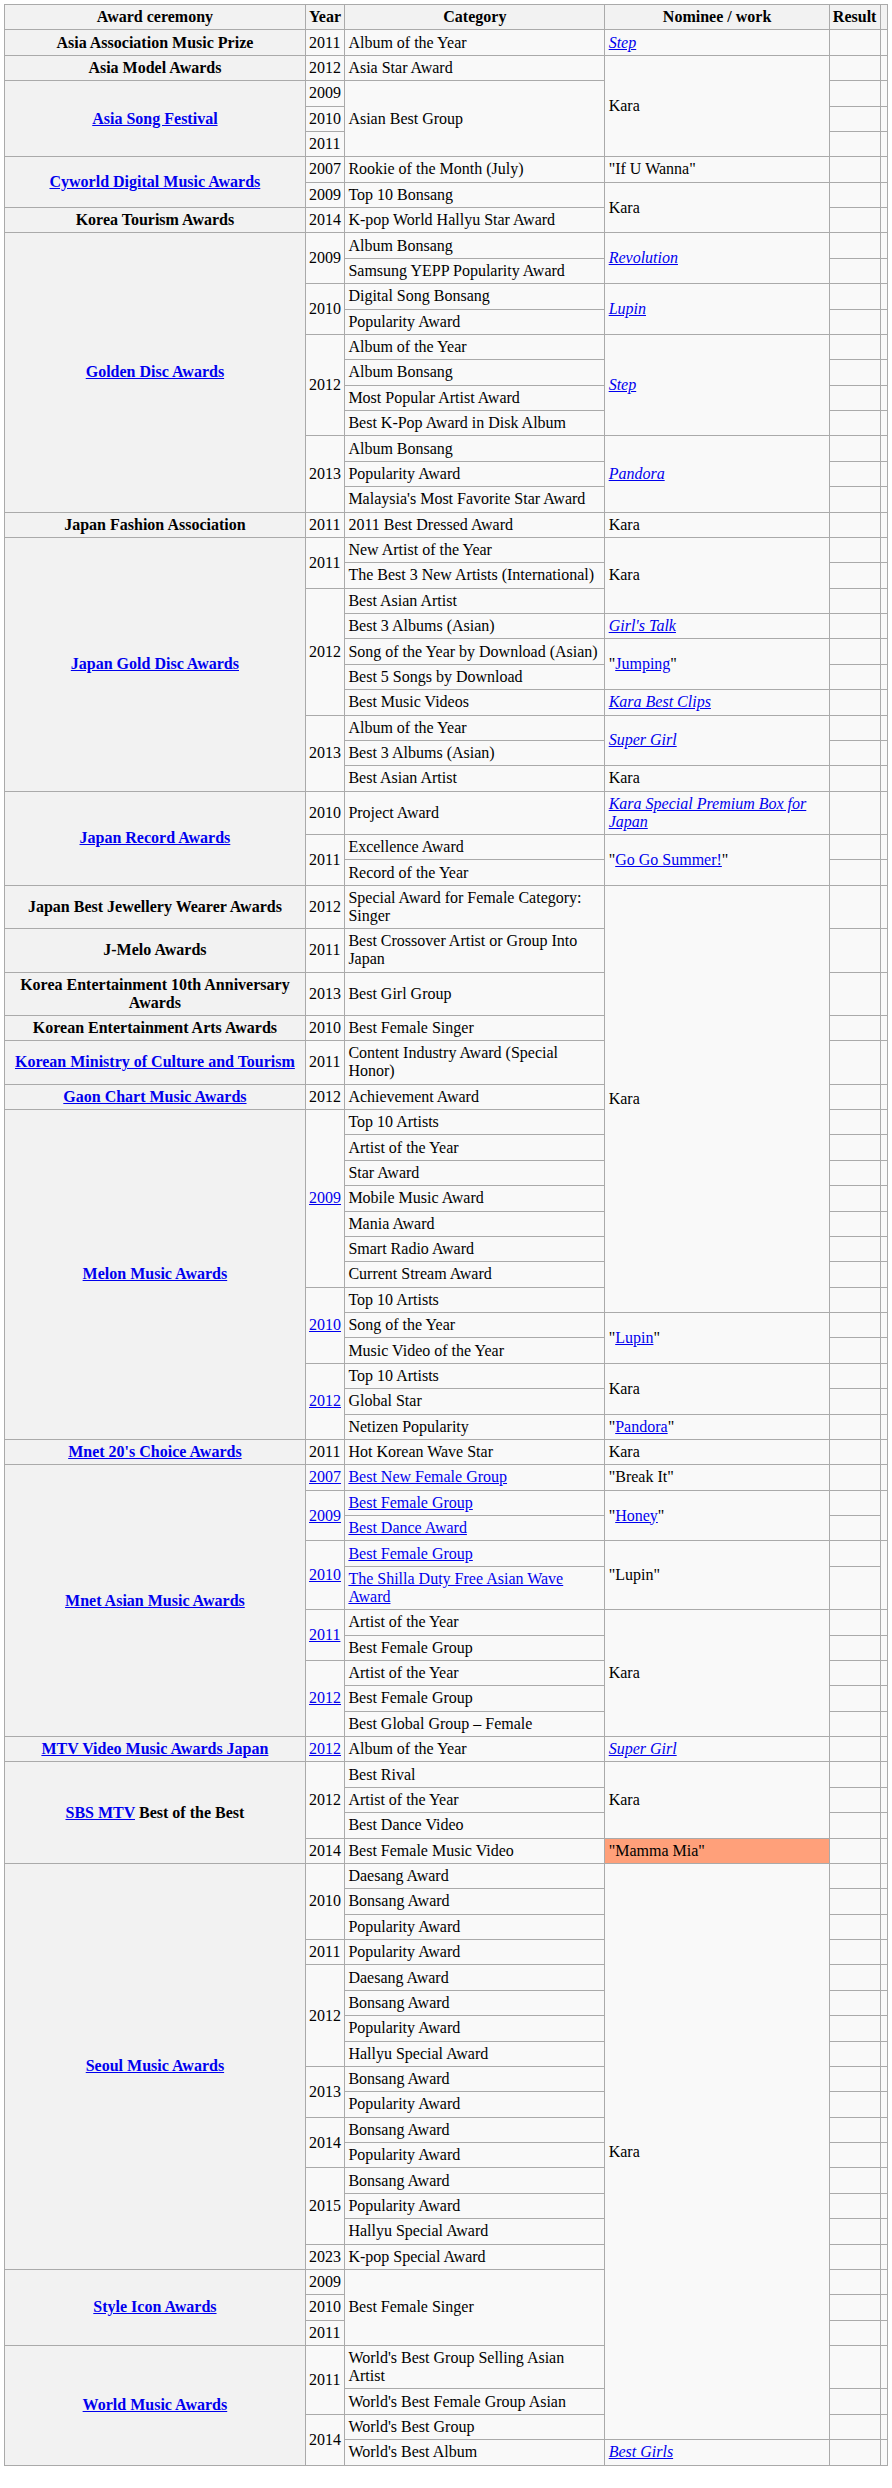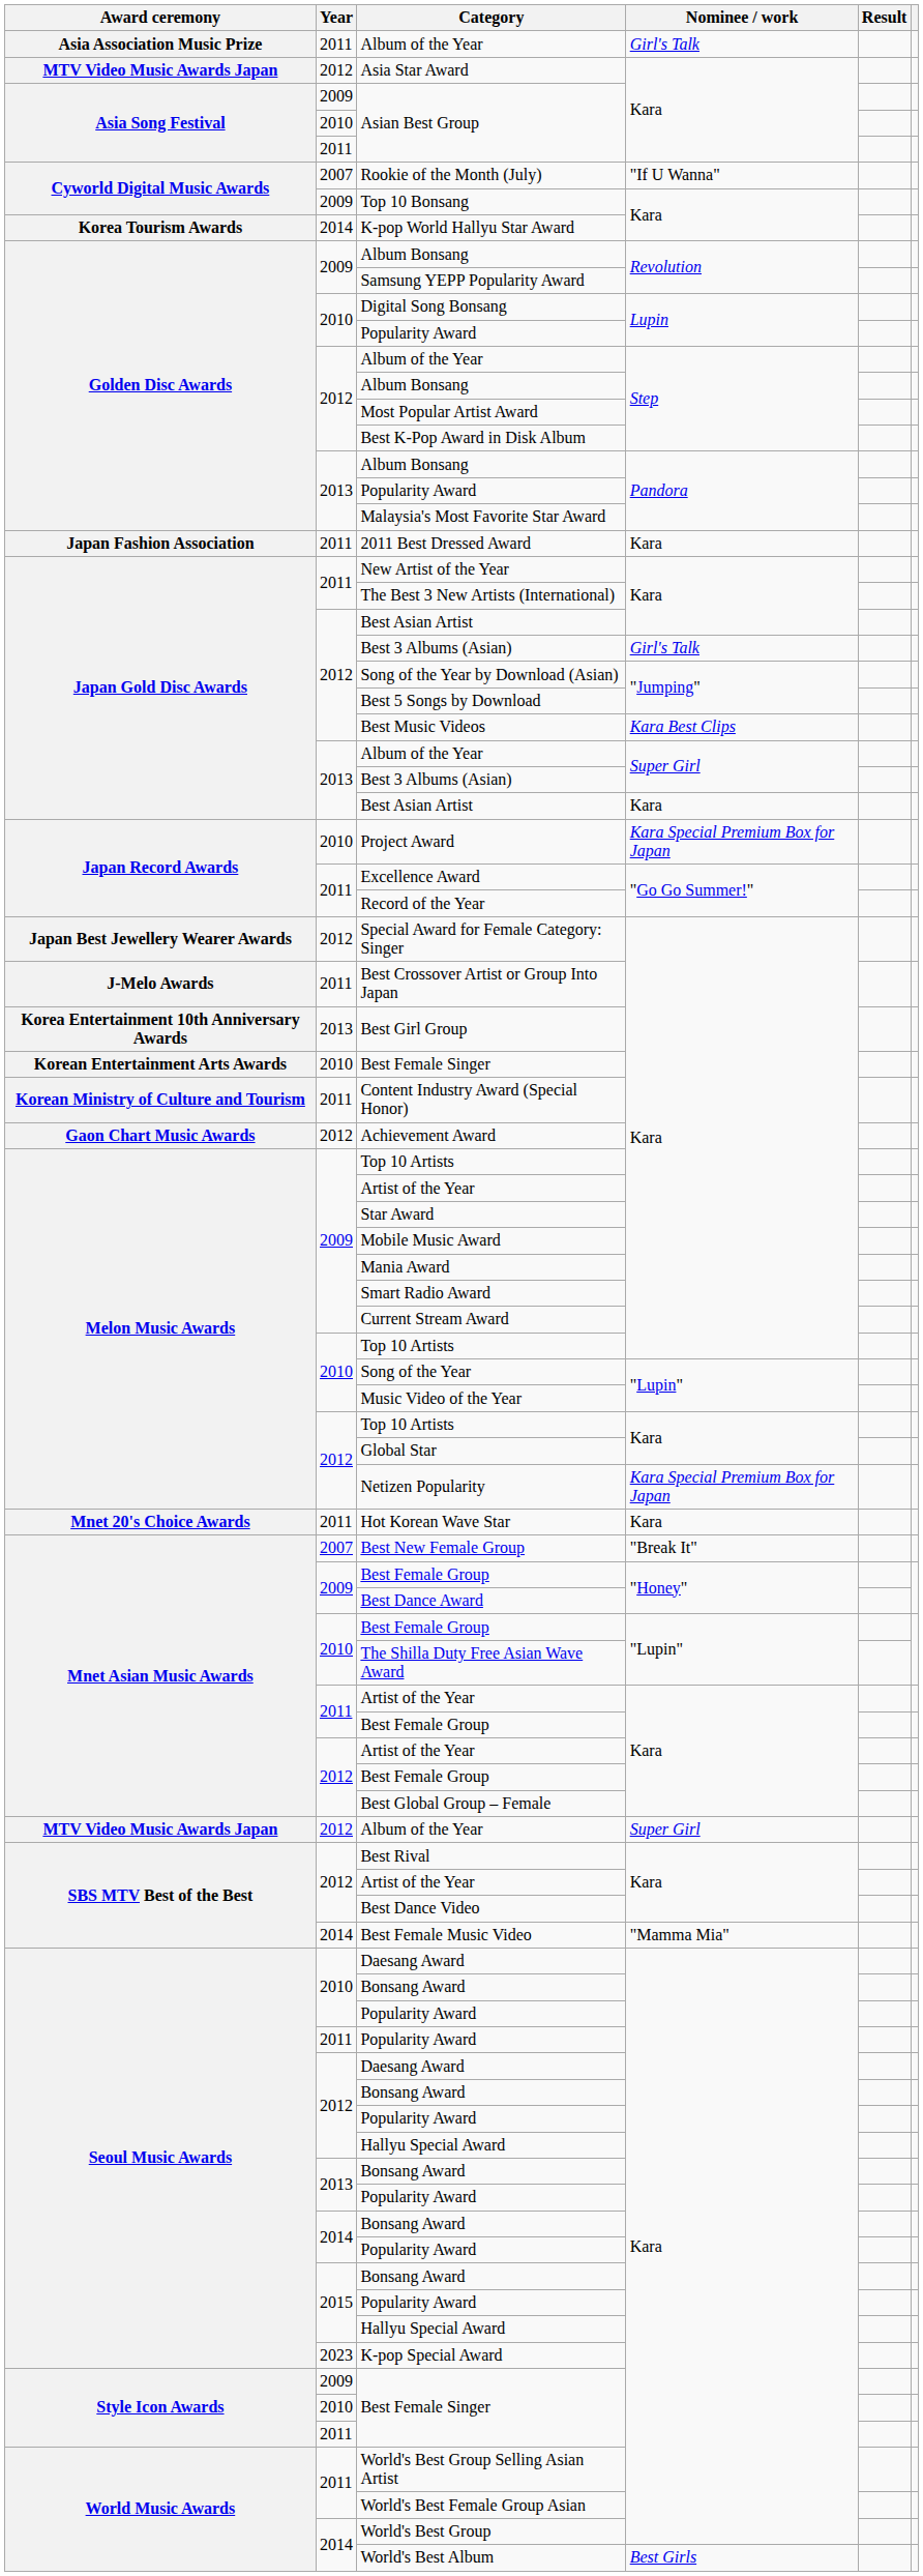 <table class="wikitable sortable plainrowheaders" style="width:100%">
 <tr>
 <th scope="col">Award ceremony</th>
 <th scope="col">Year</th>
 <th scope="col">Category</th>
 <th scope="col">Nominee / work</th>
 <th scope="col">Result</th>
 <th scope="col" class="unsortable"></th>
 </tr>
 <tr>
 <th scope="row">Asia Association Music Prize</th>
 <td>2011</td>
 <td>Album of the Year</td>
-<td><em><a href='#'>Step</a></em></td>
+<td><em><a href='#'>Girl's Talk</a></em></td>
 <td></td>
 <td></td>
 </tr>
 <tr>
-<th scope="row">Asia Model Awards</th>
+<th scope="row"><a href='#'>MTV Video Music Awards Japan</a></th>
 <td>2012</td>
 <td>Asia Star Award</td>
 <td rowspan="4">Kara</td>
 <td></td>
 <td style="text-align:center"></td>
 </tr>
 <tr>
 <th scope="row" rowspan="3"><a href='#'>Asia Song Festival</a></th>
 <td>2009</td>
 <td rowspan="3">Asian Best Group</td>
 <td></td>
 <td></td>
 </tr>
 <tr>
 <td>2010</td>
 <td></td>
 <td></td>
 </tr>
 <tr>
 <td>2011</td>
 <td></td>
 <td></td>
 </tr>
 <tr>
 <th scope="row" rowspan="2"><a href='#'>Cyworld Digital Music Awards</a></th>
 <td>2007</td>
 <td>Rookie of the Month (July)</td>
 <td>"If U Wanna"</td>
 <td></td>
 <td></td>
 </tr>
 <tr>
 <td>2009</td>
 <td>Top 10 Bonsang</td>
 <td rowspan="2">Kara</td>
 <td></td>
 <td></td>
 </tr>
 <tr>
 <th scope="row">Korea Tourism Awards</th>
 <td>2014</td>
 <td>K-pop World Hallyu Star Award</td>
 <td></td>
 <td style="text-align:center"></td>
 </tr>
 <tr>
 <th scope="row" rowspan="11"><a href='#'>Golden Disc Awards</a></th>
 <td rowspan="2">2009</td>
 <td>Album Bonsang</td>
 <td rowspan="2"><em><a href='#'>Revolution</a></em></td>
 <td></td>
 <td></td>
 </tr>
 <tr>
 <td>Samsung YEPP Popularity Award</td>
 <td></td>
 <td></td>
 </tr>
 <tr>
 <td rowspan="2">2010</td>
 <td>Digital Song Bonsang</td>
 <td rowspan="2"><em><a href='#'>Lupin</a></em></td>
 <td></td>
 <td></td>
 </tr>
 <tr>
 <td>Popularity Award</td>
 <td></td>
 <td></td>
 </tr>
 <tr>
 <td rowspan="4">2012</td>
 <td>Album of the Year</td>
 <td rowspan="4"><em><a href='#'>Step</a></em></td>
 <td></td>
 <td></td>
 </tr>
 <tr>
 <td>Album Bonsang</td>
 <td></td>
 <td style="text-align:center"></td>
 </tr>
 <tr>
 <td>Most Popular Artist Award</td>
 <td></td>
 <td></td>
 </tr>
 <tr>
 <td>Best K-Pop Award in Disk Album</td>
 <td></td>
 <td></td>
 </tr>
 <tr>
 <td rowspan="3">2013</td>
 <td>Album Bonsang</td>
 <td rowspan="3"><em><a href='#'>Pandora</a></em></td>
 <td></td>
 <td></td>
 </tr>
 <tr>
 <td>Popularity Award</td>
 <td></td>
 <td></td>
 </tr>
 <tr>
 <td>Malaysia's Most Favorite Star Award</td>
 <td></td>
 <td></td>
 </tr>
 <tr>
 <th scope="row">Japan Fashion Association</th>
 <td>2011</td>
 <td>2011 Best Dressed Award</td>
 <td>Kara</td>
 <td></td>
 <td style="text-align:center"></td>
 </tr>
 <tr>
 <th scope="row" rowspan="10"><a href='#'>Japan Gold Disc Awards</a></th>
 <td rowspan="2">2011</td>
 <td>New Artist of the Year</td>
 <td rowspan="3">Kara</td>
 <td></td>
 <td style="text-align:center"></td>
 </tr>
 <tr>
 <td>The Best 3 New Artists (International)</td>
 <td></td>
 <td></td>
 </tr>
 <tr>
 <td rowspan="5">2012</td>
 <td>Best Asian Artist</td>
 <td></td>
 <td style="text-align:center"></td>
 </tr>
 <tr>
 <td>Best 3 Albums (Asian)</td>
 <td><em><a href='#'>Girl's Talk</a></em></td>
 <td></td>
 <td></td>
 </tr>
 <tr>
 <td>Song of the Year by Download (Asian)</td>
 <td rowspan="2">"<a href='#'>Jumping</a>"</td>
 <td></td>
 <td></td>
 </tr>
 <tr>
 <td>Best 5 Songs by Download</td>
 <td></td>
 <td></td>
 </tr>
 <tr>
 <td>Best Music Videos</td>
 <td><em><a href='#'>Kara Best Clips</a></em></td>
 <td></td>
 <td></td>
 </tr>
 <tr>
 <td rowspan="3">2013</td>
 <td>Album of the Year</td>
 <td rowspan="2"><em><a href='#'>Super Girl</a></em></td>
 <td></td>
 <td></td>
 </tr>
 <tr>
 <td>Best 3 Albums (Asian)</td>
 <td></td>
 <td></td>
 </tr>
 <tr>
 <td>Best Asian Artist</td>
 <td>Kara</td>
 <td></td>
 <td></td>
 </tr>
 <tr>
 <th scope="row" rowspan="3"><a href='#'>Japan Record Awards</a></th>
 <td>2010</td>
 <td>Project Award</td>
 <td><em><a href='#'>Kara Special Premium Box for Japan</a></em></td>
 <td></td>
 <td style="text-align:center"></td>
 </tr>
 <tr>
 <td rowspan="2">2011</td>
 <td>Excellence Award</td>
 <td rowspan="2">"<a href='#'>Go Go Summer!</a>"</td>
 <td></td>
 <td style="text-align:center"></td>
 </tr>
 <tr>
 <td>Record of the Year</td>
 <td></td>
 <td style="text-align:center"></td>
 </tr>
 <tr>
 <th scope="row">Japan Best Jewellery Wearer Awards</th>
 <td>2012</td>
 <td>Special Award for Female Category: Singer</td>
 <td rowspan="14">Kara</td>
 <td></td>
 <td style="text-align:center"></td>
 </tr>
 <tr>
 <th scope="row">J-Melo Awards</th>
 <td>2011</td>
 <td>Best Crossover Artist or Group Into Japan</td>
 <td></td>
 <td style="text-align:center"></td>
 </tr>
 <tr>
 <th scope="row">Korea Entertainment 10th Anniversary Awards</th>
 <td>2013</td>
 <td>Best Girl Group</td>
 <td></td>
 <td></td>
 </tr>
 <tr>
 <th scope="row">Korean Entertainment Arts Awards</th>
 <td>2010</td>
 <td>Best Female Singer</td>
 <td></td>
 <td style="text-align:center"></td>
 </tr>
 <tr>
 <th scope="row"><a href='#'>Korean Ministry of Culture and Tourism</a></th>
 <td>2011</td>
 <td>Content Industry Award (Special Honor)</td>
 <td></td>
 <td style="text-align:center"></td>
 </tr>
 <tr>
 <th scope="row"><a href='#'>Gaon Chart Music Awards</a></th>
 <td>2012</td>
 <td>Achievement Award</td>
 <td></td>
 <td></td>
 </tr>
 <tr>
 <th scope="row" rowspan="13"><a href='#'>Melon Music Awards</a></th>
 <td rowspan="7"><a href='#'>2009</a></td>
 <td>Top 10 Artists</td>
 <td></td>
 <td style="text-align:center"></td>
 </tr>
 <tr>
 <td>Artist of the Year</td>
 <td></td>
 <td></td>
 </tr>
 <tr>
 <td>Star Award</td>
 <td></td>
 <td></td>
 </tr>
 <tr>
 <td>Mobile Music Award</td>
 <td></td>
 <td></td>
 </tr>
 <tr>
 <td>Mania Award</td>
 <td></td>
 <td></td>
 </tr>
 <tr>
 <td>Smart Radio Award</td>
 <td></td>
 <td></td>
 </tr>
 <tr>
 <td>Current Stream Award</td>
 <td></td>
 <td></td>
 </tr>
 <tr>
 <td rowspan="3"><a href='#'>2010</a></td>
 <td>Top 10 Artists</td>
 <td></td>
 <td style="text-align:center"></td>
 </tr>
 <tr>
 <td>Song of the Year</td>
 <td rowspan="2">"<a href='#'>Lupin</a>"</td>
 <td></td>
 <td></td>
 </tr>
 <tr>
 <td>Music Video of the Year</td>
 <td></td>
 <td></td>
 </tr>
 <tr>
 <td rowspan="3"><a href='#'>2012</a></td>
 <td>Top 10 Artists</td>
 <td rowspan="2">Kara</td>
 <td></td>
 <td style="text-align:center"></td>
 </tr>
 <tr>
 <td>Global Star</td>
 <td></td>
 <td></td>
 </tr>
 <tr>
 <td>Netizen Popularity</td>
-<td>"<a href='#'>Pandora</a>"</td>
+<td><em><a href='#'>Kara Special Premium Box for Japan</a></em></td>
 <td></td>
 <td></td>
 </tr>
 <tr>
 <th scope="row"><a href='#'>Mnet 20's Choice Awards</a></th>
 <td>2011</td>
 <td>Hot Korean Wave Star</td>
 <td>Kara</td>
 <td></td>
 <td></td>
 </tr>
 <tr>
 <th scope="row" rowspan="10"><a href='#'>Mnet Asian Music Awards</a></th>
 <td><a href='#'>2007</a></td>
 <td><a href='#'>Best New Female Group</a></td>
 <td>"Break It"</td>
 <td></td>
 <td style="text-align:center"></td>
 </tr>
 <tr>
 <td rowspan="2"><a href='#'>2009</a></td>
 <td><a href='#'>Best Female Group</a></td>
 <td rowspan="2">"<a href='#'>Honey</a>"</td>
 <td></td>
 <td style="text-align:center" rowspan="2"><br></td>
 </tr>
 <tr>
 <td><a href='#'>Best Dance Award</a></td>
 <td></td>
 </tr>
 <tr>
 <td rowspan="2"><a href='#'>2010</a></td>
 <td><a href='#'>Best Female Group</a></td>
 <td rowspan="2">"Lupin"</td>
 <td></td>
 <td style="text-align:center" rowspan="2"></td>
 </tr>
 <tr>
 <td><a href='#'>The Shilla Duty Free Asian Wave Award</a></td>
 <td></td>
 </tr>
 <tr>
 <td rowspan="2"><a href='#'>2011</a></td>
 <td>Artist of the Year</td>
 <td rowspan="5">Kara</td>
 <td></td>
 <td style="text-align:center"></td>
 </tr>
 <tr>
 <td>Best Female Group</td>
 <td></td>
 <td></td>
 </tr>
 <tr>
 <td rowspan="3"><a href='#'>2012</a></td>
 <td>Artist of the Year</td>
 <td></td>
 <td style="text-align:center"></td>
 </tr>
 <tr>
 <td>Best Female Group</td>
 <td></td>
 <td></td>
 </tr>
 <tr>
 <td>Best Global Group – Female</td>
 <td></td>
 <td></td>
 </tr>
 <tr>
 <th scope="row"><a href='#'>MTV Video Music Awards Japan</a></th>
 <td><a href='#'>2012</a></td>
 <td>Album of the Year</td>
 <td><em><a href='#'>Super Girl</a></em></td>
 <td></td>
 <td></td>
 </tr>
 <tr>
 <th scope="row" rowspan="4"><a href='#'>SBS MTV</a> Best of the Best</th>
 <td rowspan="3">2012</td>
 <td>Best Rival</td>
 <td rowspan="3">Kara</td>
 <td></td>
 <td></td>
 </tr>
 <tr>
 <td>Artist of the Year</td>
 <td></td>
 <td></td>
 </tr>
 <tr>
 <td>Best Dance Video</td>
 <td></td>
 <td></td>
 </tr>
 <tr>
 <td>2014</td>
 <td>Best Female Music Video</td>
-<td style="background: lightsalmon;">"Mamma Mia"</td>
+<td>"Mamma Mia"</td>
 <td></td>
 <td style="text-align:center"></td>
 </tr>
 <tr>
 <th scope="row" rowspan="16"><a href='#'>Seoul Music Awards</a></th>
 <td rowspan="3">2010</td>
 <td>Daesang Award</td>
 <td rowspan="22">Kara</td>
 <td></td>
 <td style="text-align:center"></td>
 </tr>
 <tr>
 <td>Bonsang Award</td>
 <td></td>
 <td></td>
 </tr>
 <tr>
 <td>Popularity Award</td>
 <td></td>
 <td></td>
 </tr>
 <tr>
 <td>2011</td>
 <td>Popularity Award</td>
 <td></td>
 <td style="text-align:center"></td>
 </tr>
 <tr>
 <td rowspan="4">2012</td>
 <td>Daesang Award</td>
 <td></td>
 <td style="text-align:center"></td>
 </tr>
 <tr>
 <td>Bonsang Award</td>
 <td></td>
 <td></td>
 </tr>
 <tr>
 <td>Popularity Award</td>
 <td></td>
 <td></td>
 </tr>
 <tr>
 <td>Hallyu Special Award</td>
 <td></td>
 <td></td>
 </tr>
 <tr>
 <td rowspan="2">2013</td>
 <td>Bonsang Award</td>
 <td></td>
 <td></td>
 </tr>
 <tr>
 <td>Popularity Award</td>
 <td></td>
 <td></td>
 </tr>
 <tr>
 <td rowspan="2">2014</td>
 <td>Bonsang Award</td>
 <td></td>
 <td></td>
 </tr>
 <tr>
 <td>Popularity Award</td>
 <td></td>
 <td></td>
 </tr>
 <tr>
 <td rowspan="3">2015</td>
 <td>Bonsang Award</td>
 <td></td>
 <td></td>
 </tr>
 <tr>
 <td>Popularity Award</td>
 <td></td>
 <td></td>
 </tr>
 <tr>
 <td>Hallyu Special Award</td>
 <td></td>
 <td></td>
 </tr>
 <tr>
 <td>2023</td>
 <td>K-pop Special Award</td>
 <td></td>
 </tr>
 <tr>
 <th scope="row" rowspan="3"><a href='#'>Style Icon Awards</a></th>
 <td>2009</td>
 <td rowspan="3">Best Female Singer</td>
 <td></td>
 <td></td>
 </tr>
 <tr>
 <td>2010</td>
 <td></td>
 <td></td>
 </tr>
 <tr>
 <td>2011</td>
 <td></td>
 <td></td>
 </tr>
 <tr>
 <th scope="row" rowspan="4"><a href='#'>World Music Awards</a></th>
 <td rowspan="2">2011</td>
 <td>World's Best Group Selling Asian Artist</td>
 <td></td>
 <td></td>
 </tr>
 <tr>
 <td>World's Best Female Group Asian</td>
 <td></td>
 <td></td>
 </tr>
 <tr>
 <td rowspan="2">2014</td>
 <td>World's Best Group</td>
 <td></td>
 <td></td>
 </tr>
 <tr>
 <td>World's Best Album</td>
 <td><em><a href='#'>Best Girls</a></em></td>
 <td></td>
 <td></td>
 </tr>
 </table>
